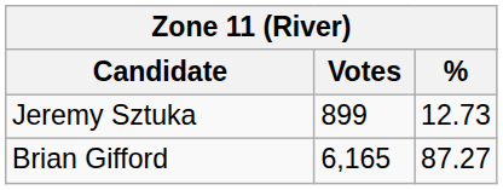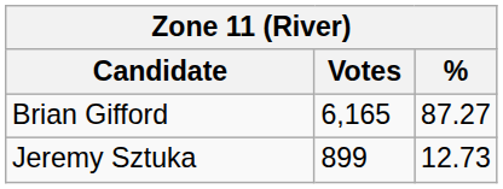 <table class="wikitable">
 <tr>
 <th colspan="3">Zone 11 (River)</th>
 </tr>
 <tr>
 <th style="width: 170px">Candidate</th>
 <th style="width: 50px">Votes</th>
 <th style="width: 40px">%</th>
 </tr>
 <tr>
+<td>Brian Gifford</td>
+<td>6,165</td>
+<td>87.27</td>
+</tr>
+<tr>
 <td>Jeremy Sztuka</td>
 <td>899</td>
 <td>12.73</td>
 </tr>
-<tr>
-<td>Brian Gifford</td>
-<td>6,165</td>
-<td>87.27</td>
-</tr>
 </table>
